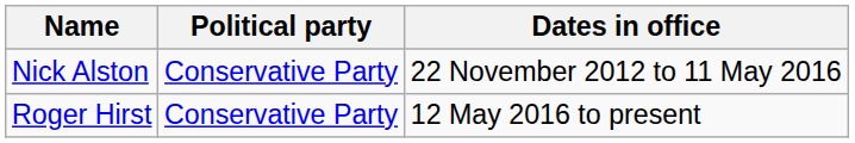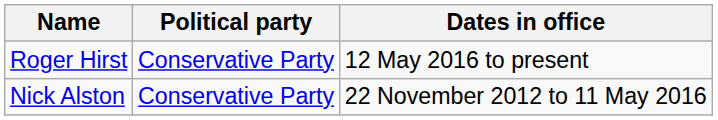 <table class="wikitable">
 <tr>
 <th>Name</th>
 <th>Political party</th>
 <th>Dates in office</th>
 </tr>
 <tr>
+<td><a href='#'>Roger Hirst</a></td>
+<td><a href='#'>Conservative Party</a></td>
+<td>12 May 2016 to present</td>
+</tr>
+<tr>
 <td><a href='#'>Nick Alston</a></td>
 <td><a href='#'>Conservative Party</a></td>
 <td>22 November 2012 to 11 May 2016</td>
 </tr>
-<tr>
-<td><a href='#'>Roger Hirst</a></td>
-<td><a href='#'>Conservative Party</a></td>
-<td>12 May 2016 to present</td>
-</tr>
 </table>
